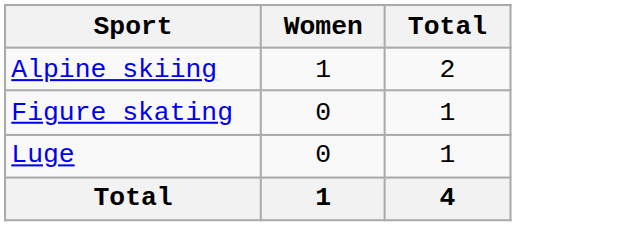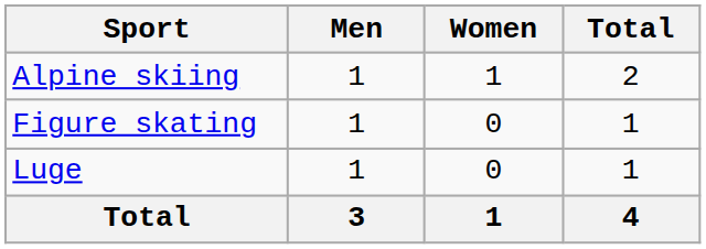 <table class="wikitable sortable" style="text-align:center;">
 <tr>
 <th width=120>Sport</th>
+<th width=55>Men</th>
 <th width=55>Women</th>
 <th width=55>Total</th>
 </tr>
 <tr>
 <td align=left><a href='#'>Alpine skiing</a></td>
 <td>1</td>
+<td>1</td>
 <td>2</td>
 </tr>
 <tr>
 <td align=left><a href='#'>Figure skating</a></td>
+<td>1</td>
 <td>0</td>
 <td>1</td>
 </tr>
 <tr>
 <td align=left><a href='#'>Luge</a></td>
+<td>1</td>
 <td>0</td>
 <td>1</td>
 </tr>
 <tr>
 <th>Total</th>
+<th>3</th>
 <th>1</th>
 <th>4</th>
 </tr>
 </table>
